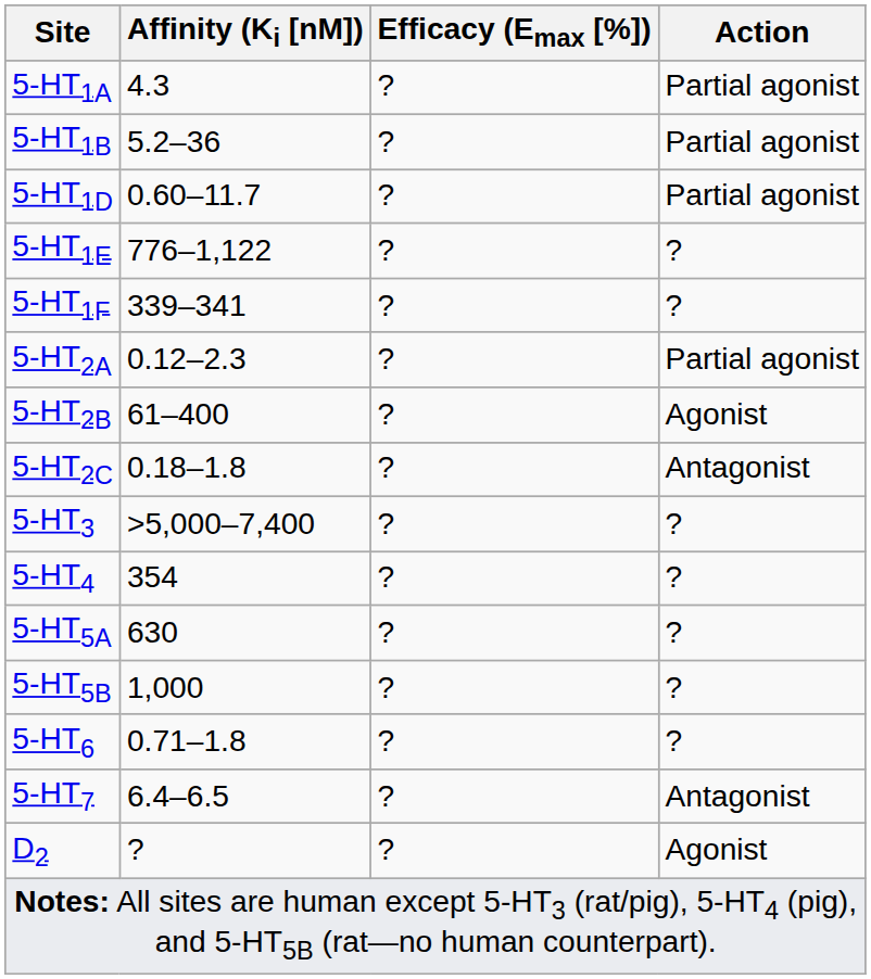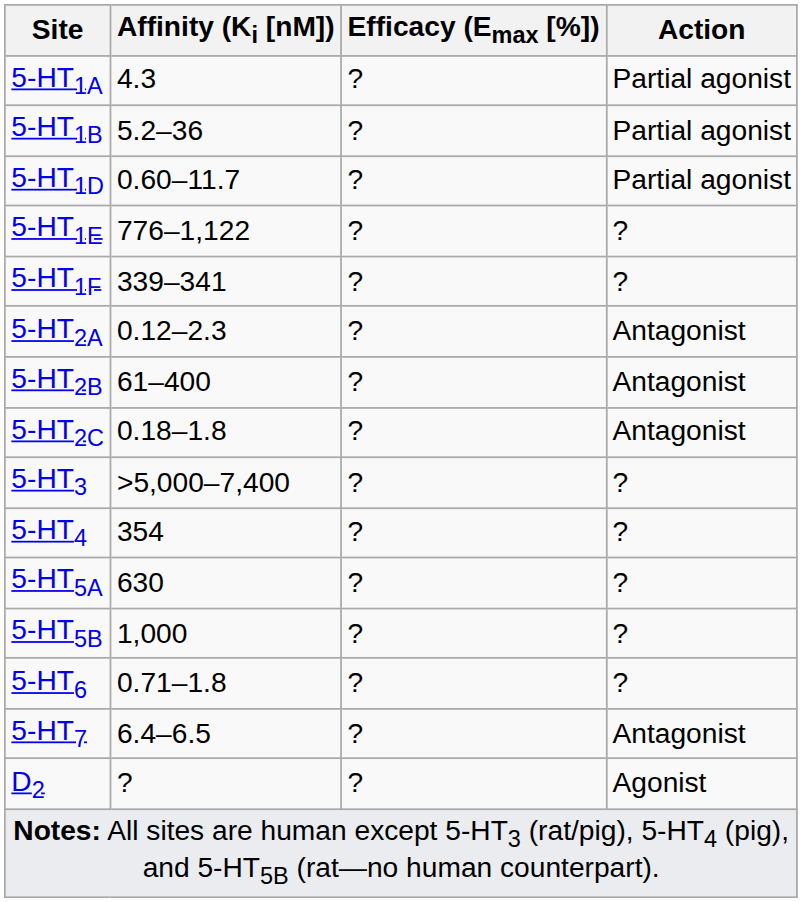 <table class="wikitable">
 <tr>
 <th>Site</th>
 <th>Affinity (K<sub>i</sub> [nM])</th>
 <th>Efficacy (E<sub>max</sub> [%])</th>
 <th>Action</th>
 </tr>
 <tr>
 <td><a href='#'>5-HT<sub>1A</sub></a></td>
 <td>4.3</td>
 <td>?</td>
 <td>Partial agonist</td>
 </tr>
 <tr>
 <td><a href='#'>5-HT<sub>1B</sub></a></td>
 <td>5.2–36</td>
 <td>?</td>
 <td>Partial agonist</td>
 </tr>
 <tr>
 <td><a href='#'>5-HT<sub>1D</sub></a></td>
 <td>0.60–11.7</td>
 <td>?</td>
 <td>Partial agonist</td>
 </tr>
 <tr>
 <td><a href='#'>5-HT<sub>1E</sub></a></td>
 <td>776–1,122</td>
 <td>?</td>
 <td>?</td>
 </tr>
 <tr>
 <td><a href='#'>5-HT<sub>1F</sub></a></td>
 <td>339–341</td>
 <td>?</td>
 <td>?</td>
 </tr>
 <tr>
 <td><a href='#'>5-HT<sub>2A</sub></a></td>
 <td>0.12–2.3</td>
 <td>?</td>
-<td>Partial agonist</td>
+<td>Antagonist</td>
 </tr>
 <tr>
 <td><a href='#'>5-HT<sub>2B</sub></a></td>
 <td>61–400</td>
 <td>?</td>
-<td>Agonist</td>
+<td>Antagonist</td>
 </tr>
 <tr>
 <td><a href='#'>5-HT<sub>2C</sub></a></td>
 <td>0.18–1.8</td>
 <td>?</td>
 <td>Antagonist</td>
 </tr>
 <tr>
 <td><a href='#'>5-HT<sub>3</sub></a></td>
 <td>>5,000–7,400</td>
 <td>?</td>
 <td>?</td>
 </tr>
 <tr>
 <td><a href='#'>5-HT<sub>4</sub></a></td>
 <td>354</td>
 <td>?</td>
 <td>?</td>
 </tr>
 <tr>
 <td><a href='#'>5-HT<sub>5A</sub></a></td>
 <td>630</td>
 <td>?</td>
 <td>?</td>
 </tr>
 <tr>
 <td><a href='#'>5-HT<sub>5B</sub></a></td>
 <td>1,000</td>
 <td>?</td>
 <td>?</td>
 </tr>
 <tr>
 <td><a href='#'>5-HT<sub>6</sub></a></td>
 <td>0.71–1.8</td>
 <td>?</td>
 <td>?</td>
 </tr>
 <tr>
 <td><a href='#'>5-HT<sub>7</sub></a></td>
 <td>6.4–6.5</td>
 <td>?</td>
 <td>Antagonist</td>
 </tr>
 <tr>
 <td><a href='#'>D<sub>2</sub></a></td>
 <td>?</td>
 <td>?</td>
 <td>Agonist</td>
 </tr>
 <tr class="sortbottom">
 <td colspan="4" style="width: 1px; background-color:#eaecf0; text-align: center;"><strong>Notes:</strong> All sites are human except 5-HT<sub>3</sub> (rat/pig), 5-HT<sub>4</sub> (pig), and 5-HT<sub>5B</sub> (rat—no human counterpart).</td>
 </tr>
 </table>
